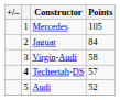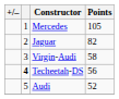 <table class="wikitable" style="font-size: 85%">
 <tr>
 <th scope="col">+/–</th>
 <th scope="col"></th>
 <th scope="col">Constructor</th>
 <th scope="col">Points</th>
 </tr>
 <tr>
 <td align="left"></td>
 <td align="center">1</td>
 <td> <a href='#'>Mercedes</a></td>
 <td align="left">105</td>
 </tr>
 <tr>
 <td align="left"></td>
 <td align="center">2</td>
 <td> <a href='#'>Jaguar</a></td>
-<td align="left">84</td>
+<td align="left">82</td>
 </tr>
 <tr>
 <td align="left"></td>
 <td align="center">3</td>
 <td> <a href='#'>Virgin</a>-<a href='#'>Audi</a></td>
 <td align="left">58</td>
 </tr>
 <tr>
 <td align="left"></td>
 <td align="center"><strong>4</strong></td>
 <td> <a href='#'>Techeetah</a>-<a href='#'>DS</a></td>
-<td align="left">57</td>
+<td align="left">56</td>
 </tr>
 <tr>
 <td align="left"></td>
 <td align="center">5</td>
 <td> <a href='#'>Audi</a></td>
 <td align="left">52</td>
 </tr>
 <tr>
 </tr>
 </table>
